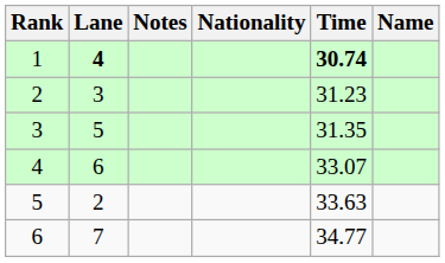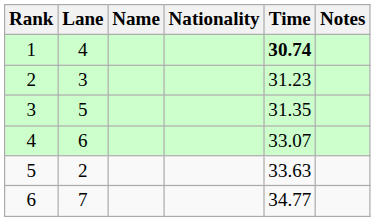 <table class="wikitable sortable" style="text-align:center">
 <tr>
 <th>Rank</th>
 <th>Lane</th>
-<th>Notes</th>
+<th>Name</th>
 <th>Nationality</th>
 <th>Time</th>
-<th>Name</th>
+<th>Notes</th>
 </tr>
 <tr bgcolor=ccffcc>
 <td>1</td>
-<td><strong>4</strong></td>
-<td><strong></strong></td>
+<td>4</td>
+<td align=left></td>
 <td align=left></td>
 <td><strong>30.74</strong></td>
-<td align=left></td>
+<td><strong></strong></td>
 </tr>
 <tr bgcolor=ccffcc>
 <td>2</td>
 <td>3</td>
-<td><strong></strong></td>
+<td align=left></td>
 <td align=left></td>
 <td>31.23</td>
-<td align=left></td>
+<td><strong></strong></td>
 </tr>
 <tr bgcolor=ccffcc>
 <td>3</td>
 <td>5</td>
-<td><strong></strong></td>
+<td align=left></td>
 <td align=left></td>
 <td>31.35</td>
-<td align=left></td>
+<td><strong></strong></td>
 </tr>
 <tr bgcolor=ccffcc>
 <td>4</td>
 <td>6</td>
-<td><strong></strong></td>
+<td align=left></td>
 <td align=left></td>
 <td>33.07</td>
-<td align=left></td>
+<td><strong></strong></td>
 </tr>
 <tr>
 <td>5</td>
 <td>2</td>
-<td></td>
+<td align=left></td>
 <td align=left></td>
 <td>33.63</td>
-<td align=left></td>
+<td></td>
 </tr>
 <tr>
 <td>6</td>
 <td>7</td>
-<td></td>
+<td align=left></td>
 <td align=left></td>
 <td>34.77</td>
-<td align=left></td>
+<td></td>
 </tr>
 </table>
